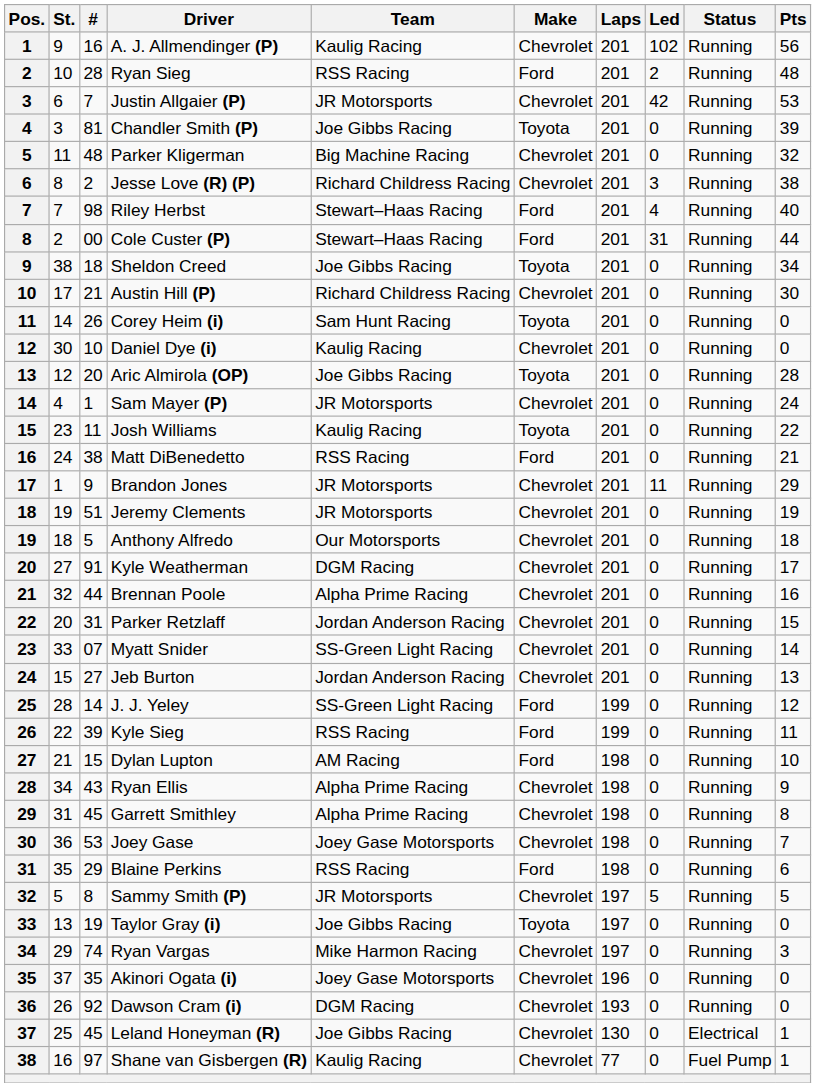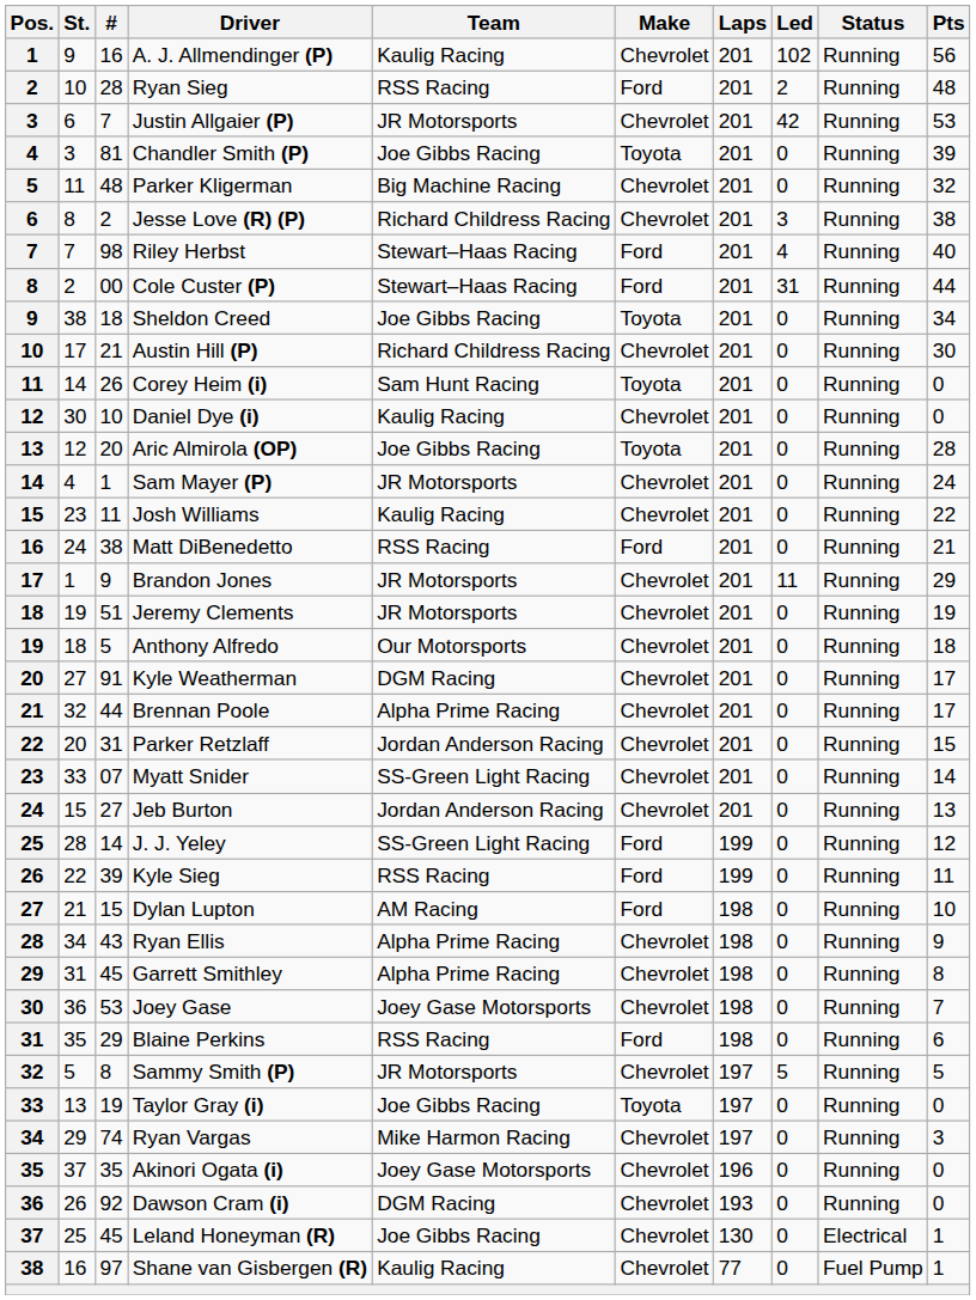 <table class="wikitable" style="font-size:95%">
 <tr>
 <th>Pos.</th>
 <th>St.</th>
 <th>#</th>
 <th>Driver</th>
 <th>Team</th>
 <th>Make</th>
 <th>Laps</th>
 <th>Led</th>
 <th>Status</th>
 <th>Pts</th>
 </tr>
 <tr>
 <th>1</th>
 <td>9</td>
 <td>16</td>
 <td>A. J. Allmendinger <strong>(P)</strong></td>
 <td>Kaulig Racing</td>
 <td>Chevrolet</td>
 <td>201</td>
 <td>102</td>
 <td>Running</td>
 <td>56</td>
 </tr>
 <tr>
 <th>2</th>
 <td>10</td>
 <td>28</td>
 <td>Ryan Sieg</td>
 <td>RSS Racing</td>
 <td>Ford</td>
 <td>201</td>
 <td>2</td>
 <td>Running</td>
 <td>48</td>
 </tr>
 <tr>
 <th>3</th>
 <td>6</td>
 <td>7</td>
 <td>Justin Allgaier <strong>(P)</strong></td>
 <td>JR Motorsports</td>
 <td>Chevrolet</td>
 <td>201</td>
 <td>42</td>
 <td>Running</td>
 <td>53</td>
 </tr>
 <tr>
 <th>4</th>
 <td>3</td>
 <td>81</td>
 <td>Chandler Smith <strong>(P)</strong></td>
 <td>Joe Gibbs Racing</td>
 <td>Toyota</td>
 <td>201</td>
 <td>0</td>
 <td>Running</td>
 <td>39</td>
 </tr>
 <tr>
 <th>5</th>
 <td>11</td>
 <td>48</td>
 <td>Parker Kligerman</td>
 <td>Big Machine Racing</td>
 <td>Chevrolet</td>
 <td>201</td>
 <td>0</td>
 <td>Running</td>
 <td>32</td>
 </tr>
 <tr>
 <th>6</th>
 <td>8</td>
 <td>2</td>
 <td>Jesse Love <strong>(R) (P)</strong></td>
 <td>Richard Childress Racing</td>
 <td>Chevrolet</td>
 <td>201</td>
 <td>3</td>
 <td>Running</td>
 <td>38</td>
 </tr>
 <tr>
 <th>7</th>
 <td>7</td>
 <td>98</td>
 <td>Riley Herbst</td>
 <td>Stewart–Haas Racing</td>
 <td>Ford</td>
 <td>201</td>
 <td>4</td>
 <td>Running</td>
 <td>40</td>
 </tr>
 <tr>
 <th>8</th>
 <td>2</td>
 <td>00</td>
 <td>Cole Custer <strong>(P)</strong></td>
 <td>Stewart–Haas Racing</td>
 <td>Ford</td>
 <td>201</td>
 <td>31</td>
 <td>Running</td>
 <td>44</td>
 </tr>
 <tr>
 <th>9</th>
 <td>38</td>
 <td>18</td>
 <td>Sheldon Creed</td>
 <td>Joe Gibbs Racing</td>
 <td>Toyota</td>
 <td>201</td>
 <td>0</td>
 <td>Running</td>
 <td>34</td>
 </tr>
 <tr>
 <th>10</th>
 <td>17</td>
 <td>21</td>
 <td>Austin Hill <strong>(P)</strong></td>
 <td>Richard Childress Racing</td>
 <td>Chevrolet</td>
 <td>201</td>
 <td>0</td>
 <td>Running</td>
 <td>30</td>
 </tr>
 <tr>
 <th>11</th>
 <td>14</td>
 <td>26</td>
 <td>Corey Heim <strong>(i)</strong></td>
 <td>Sam Hunt Racing</td>
 <td>Toyota</td>
 <td>201</td>
 <td>0</td>
 <td>Running</td>
 <td>0</td>
 </tr>
 <tr>
 <th>12</th>
 <td>30</td>
 <td>10</td>
 <td>Daniel Dye <strong>(i)</strong></td>
 <td>Kaulig Racing</td>
 <td>Chevrolet</td>
 <td>201</td>
 <td>0</td>
 <td>Running</td>
 <td>0</td>
 </tr>
 <tr>
 <th>13</th>
 <td>12</td>
 <td>20</td>
 <td>Aric Almirola <strong>(OP)</strong></td>
 <td>Joe Gibbs Racing</td>
 <td>Toyota</td>
 <td>201</td>
 <td>0</td>
 <td>Running</td>
 <td>28</td>
 </tr>
 <tr>
 <th>14</th>
 <td>4</td>
 <td>1</td>
 <td>Sam Mayer <strong>(P)</strong></td>
 <td>JR Motorsports</td>
 <td>Chevrolet</td>
 <td>201</td>
 <td>0</td>
 <td>Running</td>
 <td>24</td>
 </tr>
 <tr>
 <th>15</th>
 <td>23</td>
 <td>11</td>
 <td>Josh Williams</td>
 <td>Kaulig Racing</td>
-<td>Toyota</td>
+<td>Chevrolet</td>
 <td>201</td>
 <td>0</td>
 <td>Running</td>
 <td>22</td>
 </tr>
 <tr>
 <th>16</th>
 <td>24</td>
 <td>38</td>
 <td>Matt DiBenedetto</td>
 <td>RSS Racing</td>
 <td>Ford</td>
 <td>201</td>
 <td>0</td>
 <td>Running</td>
 <td>21</td>
 </tr>
 <tr>
 <th>17</th>
 <td>1</td>
 <td>9</td>
 <td>Brandon Jones</td>
 <td>JR Motorsports</td>
 <td>Chevrolet</td>
 <td>201</td>
 <td>11</td>
 <td>Running</td>
 <td>29</td>
 </tr>
 <tr>
 <th>18</th>
 <td>19</td>
 <td>51</td>
 <td>Jeremy Clements</td>
 <td>JR Motorsports</td>
 <td>Chevrolet</td>
 <td>201</td>
 <td>0</td>
 <td>Running</td>
 <td>19</td>
 </tr>
 <tr>
 <th>19</th>
 <td>18</td>
 <td>5</td>
 <td>Anthony Alfredo</td>
 <td>Our Motorsports</td>
 <td>Chevrolet</td>
 <td>201</td>
 <td>0</td>
 <td>Running</td>
 <td>18</td>
 </tr>
 <tr>
 <th>20</th>
 <td>27</td>
 <td>91</td>
 <td>Kyle Weatherman</td>
 <td>DGM Racing</td>
 <td>Chevrolet</td>
 <td>201</td>
 <td>0</td>
 <td>Running</td>
 <td>17</td>
 </tr>
 <tr>
 <th>21</th>
 <td>32</td>
 <td>44</td>
 <td>Brennan Poole</td>
 <td>Alpha Prime Racing</td>
 <td>Chevrolet</td>
 <td>201</td>
 <td>0</td>
 <td>Running</td>
-<td>16</td>
+<td>17</td>
 </tr>
 <tr>
 <th>22</th>
 <td>20</td>
 <td>31</td>
 <td>Parker Retzlaff</td>
 <td>Jordan Anderson Racing</td>
 <td>Chevrolet</td>
 <td>201</td>
 <td>0</td>
 <td>Running</td>
 <td>15</td>
 </tr>
 <tr>
 <th>23</th>
 <td>33</td>
 <td>07</td>
 <td>Myatt Snider</td>
 <td>SS-Green Light Racing</td>
 <td>Chevrolet</td>
 <td>201</td>
 <td>0</td>
 <td>Running</td>
 <td>14</td>
 </tr>
 <tr>
 <th>24</th>
 <td>15</td>
 <td>27</td>
 <td>Jeb Burton</td>
 <td>Jordan Anderson Racing</td>
 <td>Chevrolet</td>
 <td>201</td>
 <td>0</td>
 <td>Running</td>
 <td>13</td>
 </tr>
 <tr>
 <th>25</th>
 <td>28</td>
 <td>14</td>
 <td>J. J. Yeley</td>
 <td>SS-Green Light Racing</td>
 <td>Ford</td>
 <td>199</td>
 <td>0</td>
 <td>Running</td>
 <td>12</td>
 </tr>
 <tr>
 <th>26</th>
 <td>22</td>
 <td>39</td>
 <td>Kyle Sieg</td>
 <td>RSS Racing</td>
 <td>Ford</td>
 <td>199</td>
 <td>0</td>
 <td>Running</td>
 <td>11</td>
 </tr>
 <tr>
 <th>27</th>
 <td>21</td>
 <td>15</td>
 <td>Dylan Lupton</td>
 <td>AM Racing</td>
 <td>Ford</td>
 <td>198</td>
 <td>0</td>
 <td>Running</td>
 <td>10</td>
 </tr>
 <tr>
 <th>28</th>
 <td>34</td>
 <td>43</td>
 <td>Ryan Ellis</td>
 <td>Alpha Prime Racing</td>
 <td>Chevrolet</td>
 <td>198</td>
 <td>0</td>
 <td>Running</td>
 <td>9</td>
 </tr>
 <tr>
 <th>29</th>
 <td>31</td>
 <td>45</td>
 <td>Garrett Smithley</td>
 <td>Alpha Prime Racing</td>
 <td>Chevrolet</td>
 <td>198</td>
 <td>0</td>
 <td>Running</td>
 <td>8</td>
 </tr>
 <tr>
 <th>30</th>
 <td>36</td>
 <td>53</td>
 <td>Joey Gase</td>
 <td>Joey Gase Motorsports</td>
 <td>Chevrolet</td>
 <td>198</td>
 <td>0</td>
 <td>Running</td>
 <td>7</td>
 </tr>
 <tr>
 <th>31</th>
 <td>35</td>
 <td>29</td>
 <td>Blaine Perkins</td>
 <td>RSS Racing</td>
 <td>Ford</td>
 <td>198</td>
 <td>0</td>
 <td>Running</td>
 <td>6</td>
 </tr>
 <tr>
 <th>32</th>
 <td>5</td>
 <td>8</td>
 <td>Sammy Smith <strong>(P)</strong></td>
 <td>JR Motorsports</td>
 <td>Chevrolet</td>
 <td>197</td>
 <td>5</td>
 <td>Running</td>
 <td>5</td>
 </tr>
 <tr>
 <th>33</th>
 <td>13</td>
 <td>19</td>
 <td>Taylor Gray <strong>(i)</strong></td>
 <td>Joe Gibbs Racing</td>
 <td>Toyota</td>
 <td>197</td>
 <td>0</td>
 <td>Running</td>
 <td>0</td>
 </tr>
 <tr>
 <th>34</th>
 <td>29</td>
 <td>74</td>
 <td>Ryan Vargas</td>
 <td>Mike Harmon Racing</td>
 <td>Chevrolet</td>
 <td>197</td>
 <td>0</td>
 <td>Running</td>
 <td>3</td>
 </tr>
 <tr>
 <th>35</th>
 <td>37</td>
 <td>35</td>
 <td>Akinori Ogata <strong>(i)</strong></td>
 <td>Joey Gase Motorsports</td>
 <td>Chevrolet</td>
 <td>196</td>
 <td>0</td>
 <td>Running</td>
 <td>0</td>
 </tr>
 <tr>
 <th>36</th>
 <td>26</td>
 <td>92</td>
 <td>Dawson Cram <strong>(i)</strong></td>
 <td>DGM Racing</td>
 <td>Chevrolet</td>
 <td>193</td>
 <td>0</td>
 <td>Running</td>
 <td>0</td>
 </tr>
 <tr>
 <th>37</th>
 <td>25</td>
 <td>45</td>
 <td>Leland Honeyman <strong>(R)</strong></td>
 <td>Joe Gibbs Racing</td>
 <td>Chevrolet</td>
 <td>130</td>
 <td>0</td>
 <td>Electrical</td>
 <td>1</td>
 </tr>
 <tr>
 <th>38</th>
 <td>16</td>
 <td>97</td>
 <td>Shane van Gisbergen <strong>(R)</strong></td>
 <td>Kaulig Racing</td>
 <td>Chevrolet</td>
 <td>77</td>
 <td>0</td>
 <td>Fuel Pump</td>
 <td>1</td>
 </tr>
 <tr>
 <th colspan="10"></th>
 </tr>
 </table>
